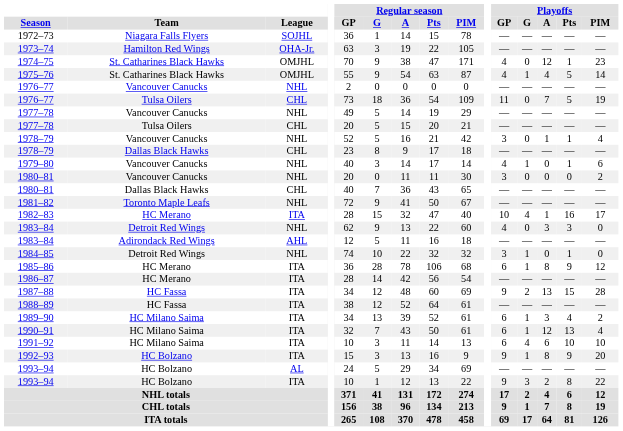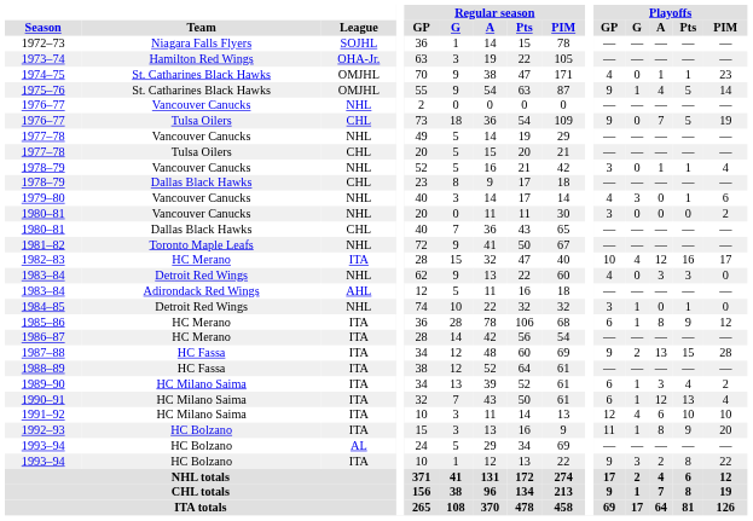 <table border="0" cellpadding="1" cellspacing="0" style="text-align:center; width:60em">
 <tr bgcolor="#e0e0e0">
 <th colspan="3" bgcolor="#ffffff"> </th>
 <th rowspan="99" bgcolor="#ffffff"> </th>
 <th colspan="5"><a href='#'>Regular season</a></th>
 <th rowspan="99" bgcolor="#ffffff"> </th>
 <th colspan="5"><a href='#'>Playoffs</a></th>
 </tr>
 <tr bgcolor="#e0e0e0">
 <th><a href='#'>Season</a></th>
 <th>Team</th>
 <th>League</th>
 <th>GP</th>
 <th><a href='#'>G</a></th>
 <th><a href='#'>A</a></th>
 <th><a href='#'>Pts</a></th>
 <th><a href='#'>PIM</a></th>
 <th>GP</th>
 <th>G</th>
 <th>A</th>
 <th>Pts</th>
 <th>PIM</th>
 </tr>
 <tr>
 <td>1972–73</td>
 <td><a href='#'>Niagara Falls Flyers</a></td>
 <td><a href='#'>SOJHL</a></td>
 <td>36</td>
 <td>1</td>
 <td>14</td>
 <td>15</td>
 <td>78</td>
 <td>—</td>
 <td>—</td>
 <td>—</td>
 <td>—</td>
 <td>—</td>
 </tr>
 <tr bgcolor="#f0f0f0">
 <td><a href='#'>1973–74</a></td>
 <td><a href='#'>Hamilton Red Wings</a></td>
 <td><a href='#'>OHA-Jr.</a></td>
 <td>63</td>
 <td>3</td>
 <td>19</td>
 <td>22</td>
 <td>105</td>
 <td>—</td>
 <td>—</td>
 <td>—</td>
 <td>—</td>
 <td>—</td>
 </tr>
 <tr>
 <td><a href='#'>1974–75</a></td>
 <td><a href='#'>St. Catharines Black Hawks</a></td>
 <td>OMJHL</td>
 <td>70</td>
 <td>9</td>
 <td>38</td>
 <td>47</td>
 <td>171</td>
 <td>4</td>
 <td>0</td>
-<td>12</td>
+<td>1</td>
 <td>1</td>
 <td>23</td>
 </tr>
 <tr bgcolor="#f0f0f0">
 <td><a href='#'>1975–76</a></td>
 <td>St. Catharines Black Hawks</td>
 <td>OMJHL</td>
 <td>55</td>
 <td>9</td>
 <td>54</td>
 <td>63</td>
 <td>87</td>
-<td>4</td>
+<td>9</td>
 <td>1</td>
 <td>4</td>
 <td>5</td>
 <td>14</td>
 </tr>
 <tr>
 <td><a href='#'>1976–77</a></td>
 <td><a href='#'>Vancouver Canucks</a></td>
 <td><a href='#'>NHL</a></td>
 <td>2</td>
 <td>0</td>
 <td>0</td>
 <td>0</td>
 <td>0</td>
 <td>—</td>
 <td>—</td>
 <td>—</td>
 <td>—</td>
 <td>—</td>
 </tr>
 <tr bgcolor="#f0f0f0">
 <td><a href='#'>1976–77</a></td>
 <td><a href='#'>Tulsa Oilers</a></td>
 <td><a href='#'>CHL</a></td>
 <td>73</td>
 <td>18</td>
 <td>36</td>
 <td>54</td>
 <td>109</td>
-<td>11</td>
+<td>9</td>
 <td>0</td>
 <td>7</td>
 <td>5</td>
 <td>19</td>
 </tr>
 <tr>
 <td><a href='#'>1977–78</a></td>
 <td>Vancouver Canucks</td>
 <td>NHL</td>
 <td>49</td>
 <td>5</td>
 <td>14</td>
 <td>19</td>
 <td>29</td>
 <td>—</td>
 <td>—</td>
 <td>—</td>
 <td>—</td>
 <td>—</td>
 </tr>
 <tr bgcolor="#f0f0f0">
 <td><a href='#'>1977–78</a></td>
 <td>Tulsa Oilers</td>
 <td>CHL</td>
 <td>20</td>
 <td>5</td>
 <td>15</td>
 <td>20</td>
 <td>21</td>
 <td>—</td>
 <td>—</td>
 <td>—</td>
 <td>—</td>
 <td>—</td>
 </tr>
 <tr>
 <td><a href='#'>1978–79</a></td>
 <td>Vancouver Canucks</td>
 <td>NHL</td>
 <td>52</td>
 <td>5</td>
 <td>16</td>
 <td>21</td>
 <td>42</td>
 <td>3</td>
 <td>0</td>
 <td>1</td>
 <td>1</td>
 <td>4</td>
 </tr>
 <tr bgcolor="#f0f0f0">
 <td><a href='#'>1978–79</a></td>
 <td><a href='#'>Dallas Black Hawks</a></td>
 <td>CHL</td>
 <td>23</td>
 <td>8</td>
 <td>9</td>
 <td>17</td>
 <td>18</td>
 <td>—</td>
 <td>—</td>
 <td>—</td>
 <td>—</td>
 <td>—</td>
 </tr>
 <tr>
 <td><a href='#'>1979–80</a></td>
 <td>Vancouver Canucks</td>
 <td>NHL</td>
 <td>40</td>
 <td>3</td>
 <td>14</td>
 <td>17</td>
 <td>14</td>
 <td>4</td>
-<td>1</td>
+<td>3</td>
 <td>0</td>
 <td>1</td>
 <td>6</td>
 </tr>
 <tr bgcolor="#f0f0f0">
 <td><a href='#'>1980–81</a></td>
 <td>Vancouver Canucks</td>
 <td>NHL</td>
 <td>20</td>
 <td>0</td>
 <td>11</td>
 <td>11</td>
 <td>30</td>
 <td>3</td>
 <td>0</td>
 <td>0</td>
 <td>0</td>
 <td>2</td>
 </tr>
 <tr>
 <td><a href='#'>1980–81</a></td>
 <td>Dallas Black Hawks</td>
 <td>CHL</td>
 <td>40</td>
 <td>7</td>
 <td>36</td>
 <td>43</td>
 <td>65</td>
 <td>—</td>
 <td>—</td>
 <td>—</td>
 <td>—</td>
 <td>—</td>
 </tr>
 <tr bgcolor="#f0f0f0">
 <td><a href='#'>1981–82</a></td>
 <td><a href='#'>Toronto Maple Leafs</a></td>
 <td>NHL</td>
 <td>72</td>
 <td>9</td>
 <td>41</td>
 <td>50</td>
 <td>67</td>
 <td>—</td>
 <td>—</td>
 <td>—</td>
 <td>—</td>
 <td>—</td>
 </tr>
 <tr>
 <td><a href='#'>1982–83</a></td>
 <td><a href='#'>HC Merano</a></td>
 <td><a href='#'>ITA</a></td>
 <td>28</td>
 <td>15</td>
 <td>32</td>
 <td>47</td>
 <td>40</td>
 <td>10</td>
 <td>4</td>
-<td>1</td>
+<td>12</td>
 <td>16</td>
 <td>17</td>
 </tr>
 <tr bgcolor="#f0f0f0">
 <td><a href='#'>1983–84</a></td>
 <td><a href='#'>Detroit Red Wings</a></td>
 <td>NHL</td>
 <td>62</td>
 <td>9</td>
 <td>13</td>
 <td>22</td>
 <td>60</td>
 <td>4</td>
 <td>0</td>
 <td>3</td>
 <td>3</td>
 <td>0</td>
 </tr>
 <tr>
 <td><a href='#'>1983–84</a></td>
 <td><a href='#'>Adirondack Red Wings</a></td>
 <td><a href='#'>AHL</a></td>
 <td>12</td>
 <td>5</td>
 <td>11</td>
 <td>16</td>
 <td>18</td>
 <td>—</td>
 <td>—</td>
 <td>—</td>
 <td>—</td>
 <td>—</td>
 </tr>
 <tr bgcolor="#f0f0f0">
 <td><a href='#'>1984–85</a></td>
 <td>Detroit Red Wings</td>
 <td>NHL</td>
 <td>74</td>
 <td>10</td>
 <td>22</td>
 <td>32</td>
 <td>32</td>
 <td>3</td>
 <td>1</td>
 <td>0</td>
 <td>1</td>
 <td>0</td>
 </tr>
 <tr>
 <td><a href='#'>1985–86</a></td>
 <td>HC Merano</td>
 <td>ITA</td>
 <td>36</td>
 <td>28</td>
 <td>78</td>
 <td>106</td>
 <td>68</td>
 <td>6</td>
 <td>1</td>
 <td>8</td>
 <td>9</td>
 <td>12</td>
 </tr>
 <tr bgcolor="#f0f0f0">
 <td><a href='#'>1986–87</a></td>
 <td>HC Merano</td>
 <td>ITA</td>
 <td>28</td>
 <td>14</td>
 <td>42</td>
 <td>56</td>
 <td>54</td>
 <td>—</td>
 <td>—</td>
 <td>—</td>
 <td>—</td>
 <td>—</td>
 </tr>
 <tr>
 <td><a href='#'>1987–88</a></td>
 <td><a href='#'>HC Fassa</a></td>
 <td>ITA</td>
 <td>34</td>
 <td>12</td>
 <td>48</td>
 <td>60</td>
 <td>69</td>
 <td>9</td>
 <td>2</td>
 <td>13</td>
 <td>15</td>
 <td>28</td>
 </tr>
 <tr bgcolor="#f0f0f0">
 <td><a href='#'>1988–89</a></td>
 <td>HC Fassa</td>
 <td>ITA</td>
 <td>38</td>
 <td>12</td>
 <td>52</td>
 <td>64</td>
 <td>61</td>
 <td>—</td>
 <td>—</td>
 <td>—</td>
 <td>—</td>
 <td>—</td>
 </tr>
 <tr>
 <td><a href='#'>1989–90</a></td>
 <td><a href='#'>HC Milano Saima</a></td>
 <td>ITA</td>
 <td>34</td>
 <td>13</td>
 <td>39</td>
 <td>52</td>
 <td>61</td>
 <td>6</td>
 <td>1</td>
 <td>3</td>
 <td>4</td>
 <td>2</td>
 </tr>
 <tr bgcolor="#f0f0f0">
 <td><a href='#'>1990–91</a></td>
 <td>HC Milano Saima</td>
 <td>ITA</td>
 <td>32</td>
 <td>7</td>
 <td>43</td>
 <td>50</td>
 <td>61</td>
 <td>6</td>
 <td>1</td>
 <td>12</td>
 <td>13</td>
 <td>4</td>
 </tr>
 <tr>
 <td><a href='#'>1991–92</a></td>
 <td>HC Milano Saima</td>
 <td>ITA</td>
 <td>10</td>
 <td>3</td>
 <td>11</td>
 <td>14</td>
 <td>13</td>
-<td>6</td>
+<td>12</td>
 <td>4</td>
 <td>6</td>
 <td>10</td>
 <td>10</td>
 </tr>
 <tr bgcolor="#f0f0f0">
 <td><a href='#'>1992–93</a></td>
 <td><a href='#'>HC Bolzano</a></td>
 <td>ITA</td>
 <td>15</td>
 <td>3</td>
 <td>13</td>
 <td>16</td>
 <td>9</td>
-<td>9</td>
+<td>11</td>
 <td>1</td>
 <td>8</td>
 <td>9</td>
 <td>20</td>
 </tr>
 <tr>
 <td><a href='#'>1993–94</a></td>
 <td>HC Bolzano</td>
 <td><a href='#'>AL</a></td>
 <td>24</td>
 <td>5</td>
 <td>29</td>
 <td>34</td>
 <td>69</td>
 <td>—</td>
 <td>—</td>
 <td>—</td>
 <td>—</td>
 <td>—</td>
 </tr>
 <tr bgcolor="#f0f0f0">
 <td><a href='#'>1993–94</a></td>
 <td>HC Bolzano</td>
 <td>ITA</td>
 <td>10</td>
 <td>1</td>
 <td>12</td>
 <td>13</td>
 <td>22</td>
 <td>9</td>
 <td>3</td>
 <td>2</td>
 <td>8</td>
 <td>22</td>
 </tr>
 <tr bgcolor="#e0e0e0">
 <th colspan="3">NHL totals</th>
 <th>371</th>
 <th>41</th>
 <th>131</th>
 <th>172</th>
 <th>274</th>
 <th>17</th>
 <th>2</th>
 <th>4</th>
 <th>6</th>
 <th>12</th>
 </tr>
 <tr bgcolor="#e0e0e0">
 <th colspan="3">CHL totals</th>
 <th>156</th>
 <th>38</th>
 <th>96</th>
 <th>134</th>
 <th>213</th>
 <th>9</th>
 <th>1</th>
 <th>7</th>
 <th>8</th>
 <th>19</th>
 </tr>
 <tr bgcolor="#e0e0e0">
 <th colspan="3">ITA totals</th>
 <th>265</th>
 <th>108</th>
 <th>370</th>
 <th>478</th>
 <th>458</th>
 <th>69</th>
 <th>17</th>
 <th>64</th>
 <th>81</th>
 <th>126</th>
 </tr>
 </table>
